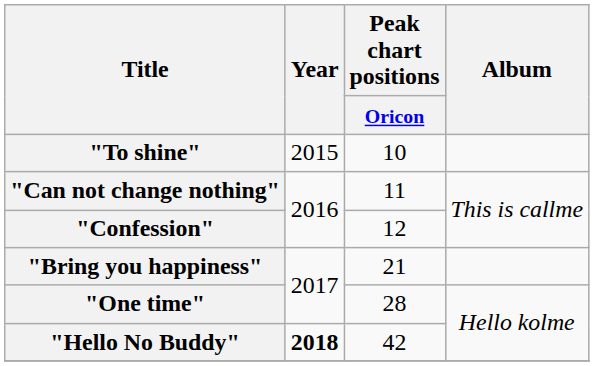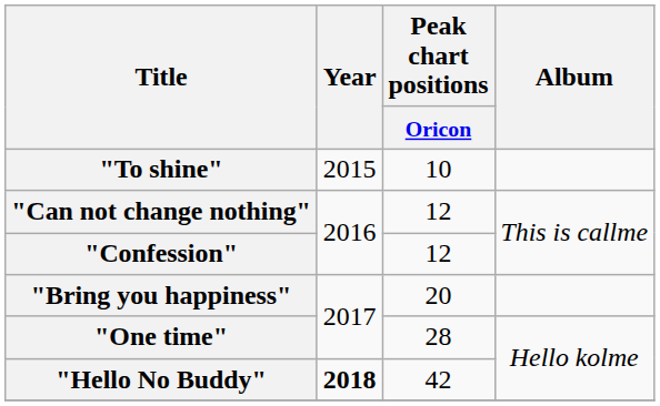 <table class="wikitable plainrowheaders" style="text-align:center;">
 <tr>
 <th scope="col" rowspan="2">Title</th>
 <th scope="col" rowspan="2">Year</th>
 <th scope="col" colspan="1">Peak <br> chart <br> positions</th>
 <th scope="col" rowspan="2">Album</th>
 </tr>
 <tr>
 <th scope="col" colspan="1"><small><a href='#'>Oricon</a></small></th>
 </tr>
 <tr>
 <th scope="row">"To shine"</th>
 <td>2015</td>
 <td>10</td>
 <td></td>
 </tr>
 <tr>
 <th scope="row">"Can not change nothing"</th>
 <td rowspan="2">2016</td>
-<td>11</td>
+<td>12</td>
 <td rowspan="2"><em>This is callme</em></td>
 </tr>
 <tr>
 <th scope="row">"Confession"</th>
 <td>12</td>
 </tr>
 <tr>
 <th scope="row">"Bring you happiness"</th>
 <td rowspan="2">2017</td>
-<td>21</td>
+<td>20</td>
 <td></td>
 </tr>
 <tr>
 <th scope="row">"One time"</th>
 <td>28</td>
 <td rowspan="2"><em>Hello kolme</em></td>
 </tr>
 <tr>
 <th scope="row">"Hello No Buddy"</th>
 <td><strong>2018</strong></td>
 <td>42</td>
 </tr>
 <tr>
 </tr>
 </table>
